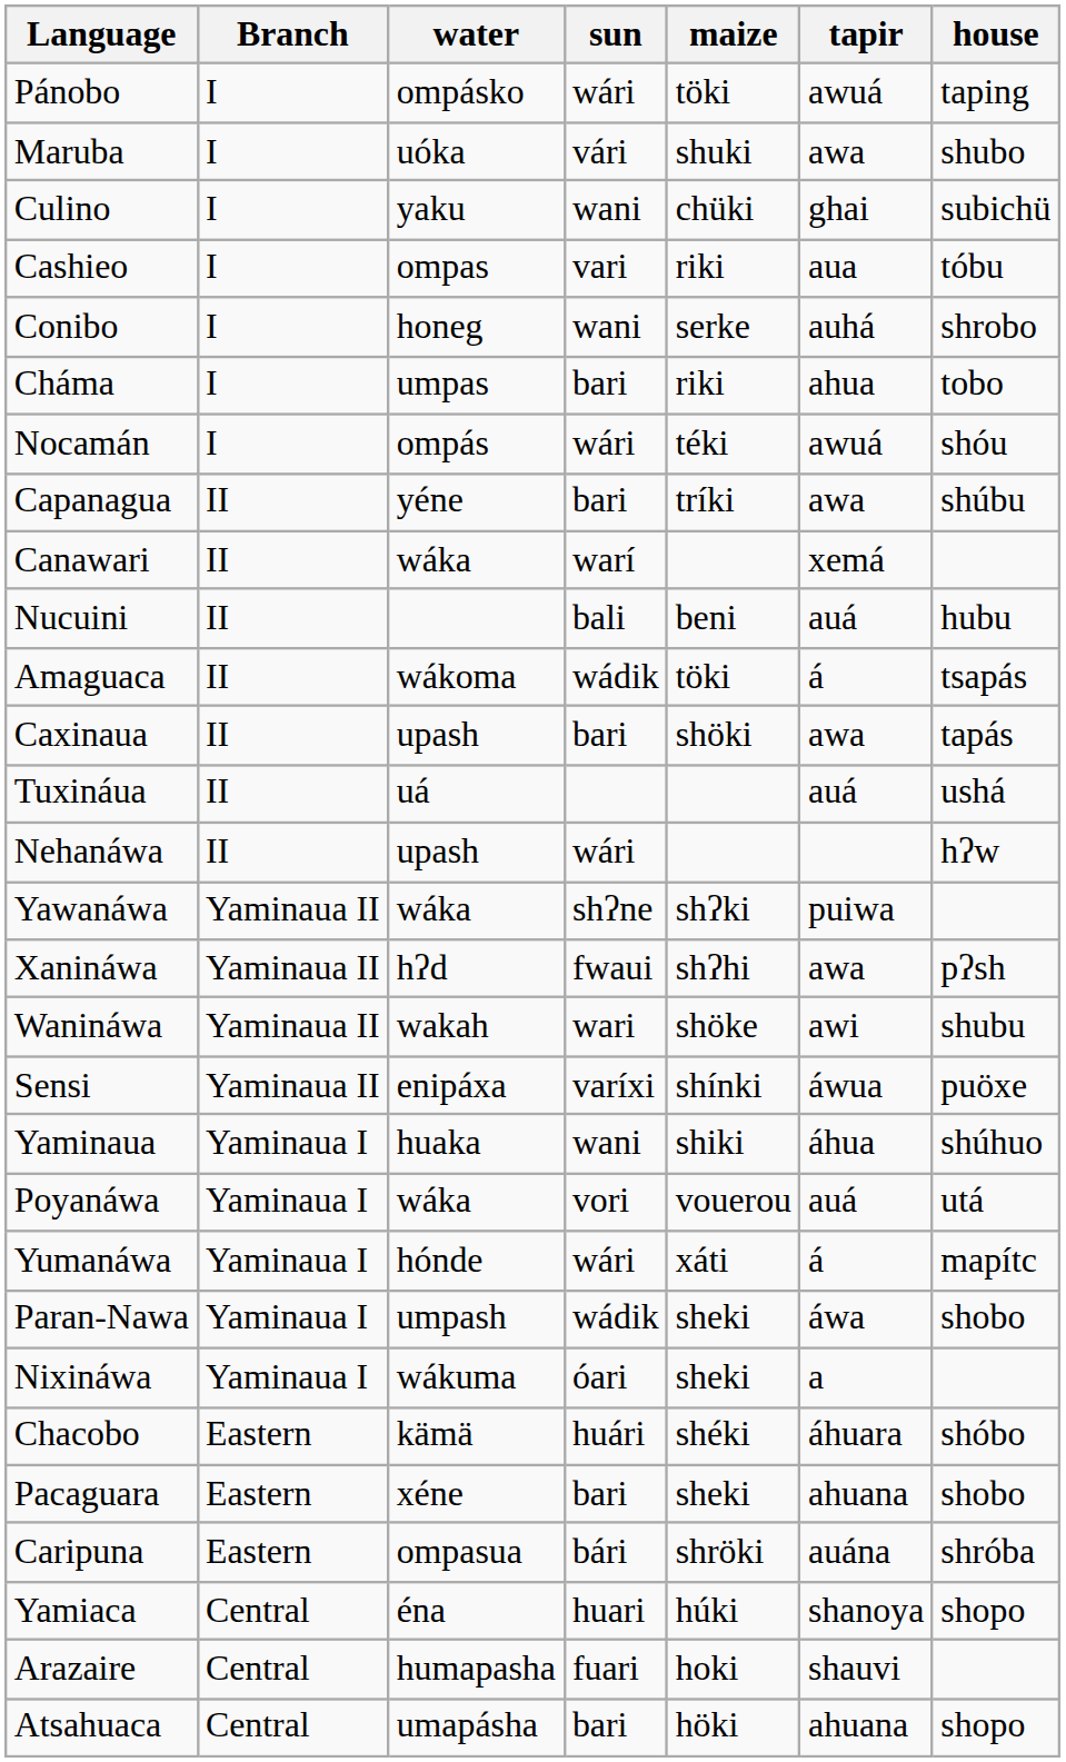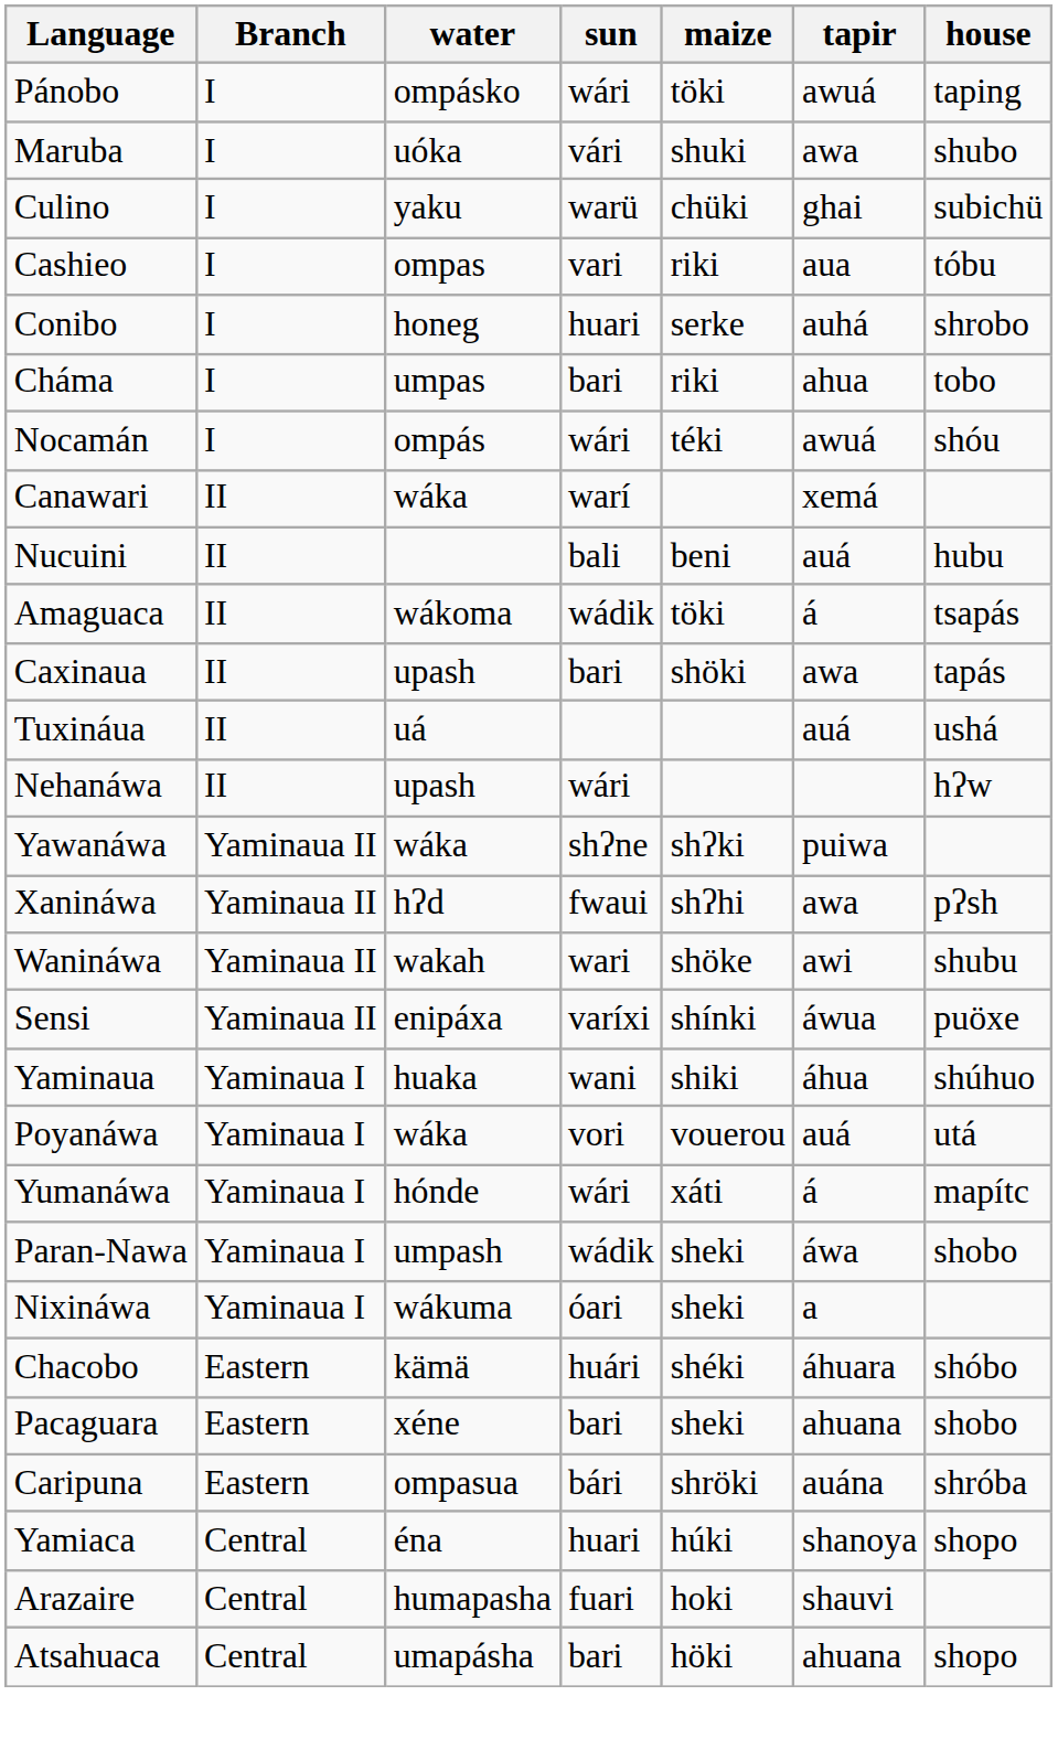 <table class="wikitable sortable" style="font-size: 85%">
 <tr>
 <th>Language</th>
 <th>Branch</th>
 <th>water</th>
 <th>sun</th>
 <th>maize</th>
 <th>tapir</th>
 <th>house</th>
 </tr>
 <tr>
 <td>Pánobo</td>
 <td>I</td>
 <td>ompásko</td>
 <td>wári</td>
 <td>töki</td>
 <td>awuá</td>
 <td>taping</td>
 </tr>
 <tr>
 <td>Maruba</td>
 <td>I</td>
 <td>uóka</td>
 <td>vári</td>
 <td>shuki</td>
 <td>awa</td>
 <td>shubo</td>
 </tr>
 <tr>
 <td>Culino</td>
 <td>I</td>
 <td>yaku</td>
-<td>wani</td>
+<td>warü</td>
 <td>chüki</td>
 <td>ghai</td>
 <td>subichü</td>
 </tr>
 <tr>
 <td>Cashieo</td>
 <td>I</td>
 <td>ompas</td>
 <td>vari</td>
 <td>riki</td>
 <td>aua</td>
 <td>tóbu</td>
 </tr>
 <tr>
 <td>Conibo</td>
 <td>I</td>
 <td>honeg</td>
-<td>wani</td>
+<td>huari</td>
 <td>serke</td>
 <td>auhá</td>
 <td>shrobo</td>
 </tr>
 <tr>
 <td>Cháma</td>
 <td>I</td>
 <td>umpas</td>
 <td>bari</td>
 <td>riki</td>
 <td>ahua</td>
 <td>tobo</td>
 </tr>
 <tr>
 <td>Nocamán</td>
 <td>I</td>
 <td>ompás</td>
 <td>wári</td>
 <td>téki</td>
 <td>awuá</td>
 <td>shóu</td>
-</tr>
-<tr>
-<td>Capanagua</td>
-<td>II</td>
-<td>yéne</td>
-<td>bari</td>
-<td>tríki</td>
-<td>awa</td>
-<td>shúbu</td>
 </tr>
 <tr>
 <td>Canawari</td>
 <td>II</td>
 <td>wáka</td>
 <td>warí</td>
 <td></td>
 <td>xemá</td>
 <td></td>
 </tr>
 <tr>
 <td>Nucuini</td>
 <td>II</td>
 <td></td>
 <td>bali</td>
 <td>beni</td>
 <td>auá</td>
 <td>hubu</td>
 </tr>
 <tr>
 <td>Amaguaca</td>
 <td>II</td>
 <td>wákoma</td>
 <td>wádik</td>
 <td>töki</td>
 <td>á</td>
 <td>tsapás</td>
 </tr>
 <tr>
 <td>Caxinaua</td>
 <td>II</td>
 <td>upash</td>
 <td>bari</td>
 <td>shöki</td>
 <td>awa</td>
 <td>tapás</td>
 </tr>
 <tr>
 <td>Tuxináua</td>
 <td>II</td>
 <td>uá</td>
 <td></td>
 <td></td>
 <td>auá</td>
 <td>ushá</td>
 </tr>
 <tr>
 <td>Nehanáwa</td>
 <td>II</td>
 <td>upash</td>
 <td>wári</td>
 <td></td>
 <td></td>
 <td>hʔw</td>
 </tr>
 <tr>
 <td>Yawanáwa</td>
 <td>Yaminaua II</td>
 <td>wáka</td>
 <td>shʔne</td>
 <td>shʔki</td>
 <td>puiwa</td>
 <td></td>
 </tr>
 <tr>
 <td>Xanináwa</td>
 <td>Yaminaua II</td>
 <td>hʔd</td>
 <td>fwaui</td>
 <td>shʔhi</td>
 <td>awa</td>
 <td>pʔsh</td>
 </tr>
 <tr>
 <td>Wanináwa</td>
 <td>Yaminaua II</td>
 <td>wakah</td>
 <td>wari</td>
 <td>shöke</td>
 <td>awi</td>
 <td>shubu</td>
 </tr>
 <tr>
 <td>Sensi</td>
 <td>Yaminaua II</td>
 <td>enipáxa</td>
 <td>varíxi</td>
 <td>shínki</td>
 <td>áwua</td>
 <td>puöxe</td>
 </tr>
 <tr>
 <td>Yaminaua</td>
 <td>Yaminaua I</td>
 <td>huaka</td>
 <td>wani</td>
 <td>shiki</td>
 <td>áhua</td>
 <td>shúhuo</td>
 </tr>
 <tr>
 <td>Poyanáwa</td>
 <td>Yaminaua I</td>
 <td>wáka</td>
 <td>vori</td>
 <td>vouerou</td>
 <td>auá</td>
 <td>utá</td>
 </tr>
 <tr>
 <td>Yumanáwa</td>
 <td>Yaminaua I</td>
 <td>hónde</td>
 <td>wári</td>
 <td>xáti</td>
 <td>á</td>
 <td>mapítc</td>
 </tr>
 <tr>
 <td>Paran-Nawa</td>
 <td>Yaminaua I</td>
 <td>umpash</td>
 <td>wádik</td>
 <td>sheki</td>
 <td>áwa</td>
 <td>shobo</td>
 </tr>
 <tr>
 <td>Nixináwa</td>
 <td>Yaminaua I</td>
 <td>wákuma</td>
 <td>óari</td>
 <td>sheki</td>
 <td>a</td>
 <td></td>
 </tr>
 <tr>
 <td>Chacobo</td>
 <td>Eastern</td>
 <td>kämä</td>
 <td>huári</td>
 <td>shéki</td>
 <td>áhuara</td>
 <td>shóbo</td>
 </tr>
 <tr>
 <td>Pacaguara</td>
 <td>Eastern</td>
 <td>xéne</td>
 <td>bari</td>
 <td>sheki</td>
 <td>ahuana</td>
 <td>shobo</td>
 </tr>
 <tr>
 <td>Caripuna</td>
 <td>Eastern</td>
 <td>ompasua</td>
 <td>bári</td>
 <td>shröki</td>
 <td>auána</td>
 <td>shróba</td>
 </tr>
 <tr>
 <td>Yamiaca</td>
 <td>Central</td>
 <td>éna</td>
 <td>huari</td>
 <td>húki</td>
 <td>shanoya</td>
 <td>shopo</td>
 </tr>
 <tr>
 <td>Arazaire</td>
 <td>Central</td>
 <td>humapasha</td>
 <td>fuari</td>
 <td>hoki</td>
 <td>shauvi</td>
 <td></td>
 </tr>
 <tr>
 <td>Atsahuaca</td>
 <td>Central</td>
 <td>umapásha</td>
 <td>bari</td>
 <td>höki</td>
 <td>ahuana</td>
 <td>shopo</td>
 </tr>
 </table>
